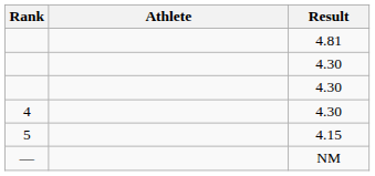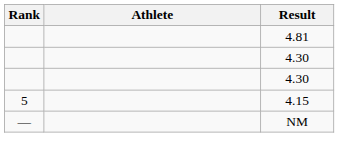 <table class=wikitable style="text-align:center">
 <tr>
 <th width=40>Rank</th>
 <th width=250>Athlete</th>
 <th width=80>Result</th>
 </tr>
 <tr>
 <td></td>
 <td align=left></td>
 <td>4.81</td>
 </tr>
 <tr>
 <td></td>
 <td align=left></td>
 <td>4.30</td>
 </tr>
 <tr>
 <td></td>
 <td align=left></td>
 <td>4.30</td>
 </tr>
 <tr>
-<td>4</td>
-<td align=left></td>
-<td>4.30</td>
-</tr>
-<tr>
 <td>5</td>
 <td align=left></td>
 <td>4.15</td>
 </tr>
 <tr>
 <td>—</td>
 <td align=left></td>
 <td>NM</td>
 </tr>
 </table>
